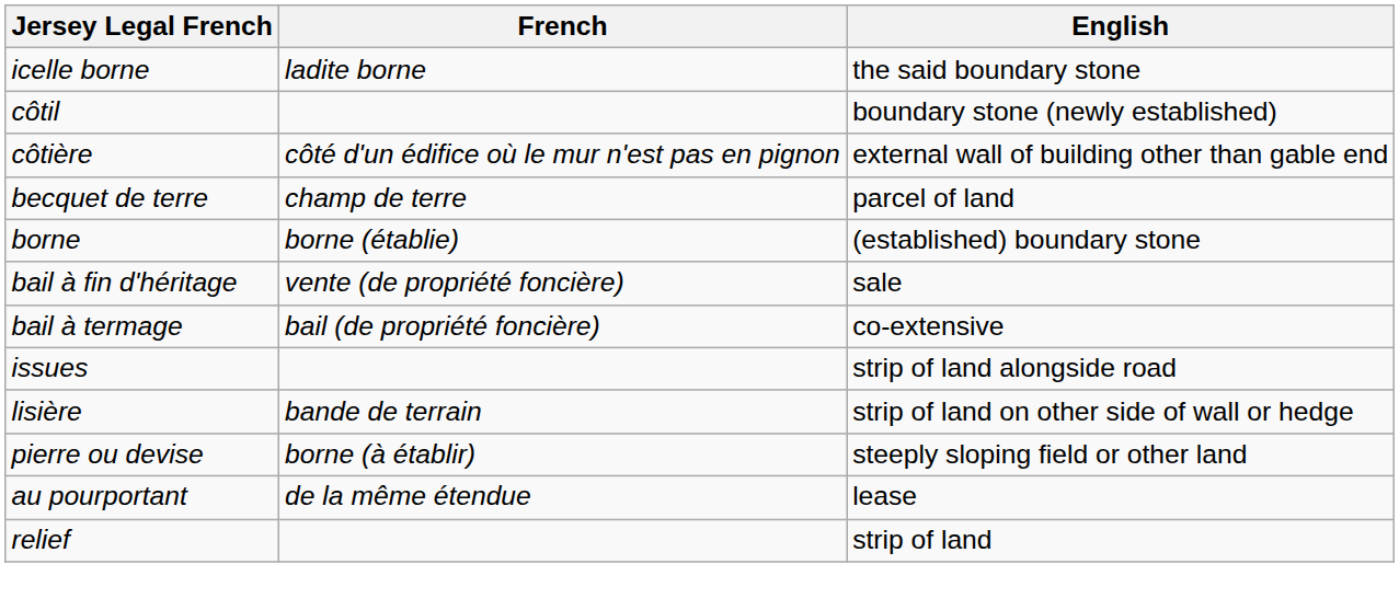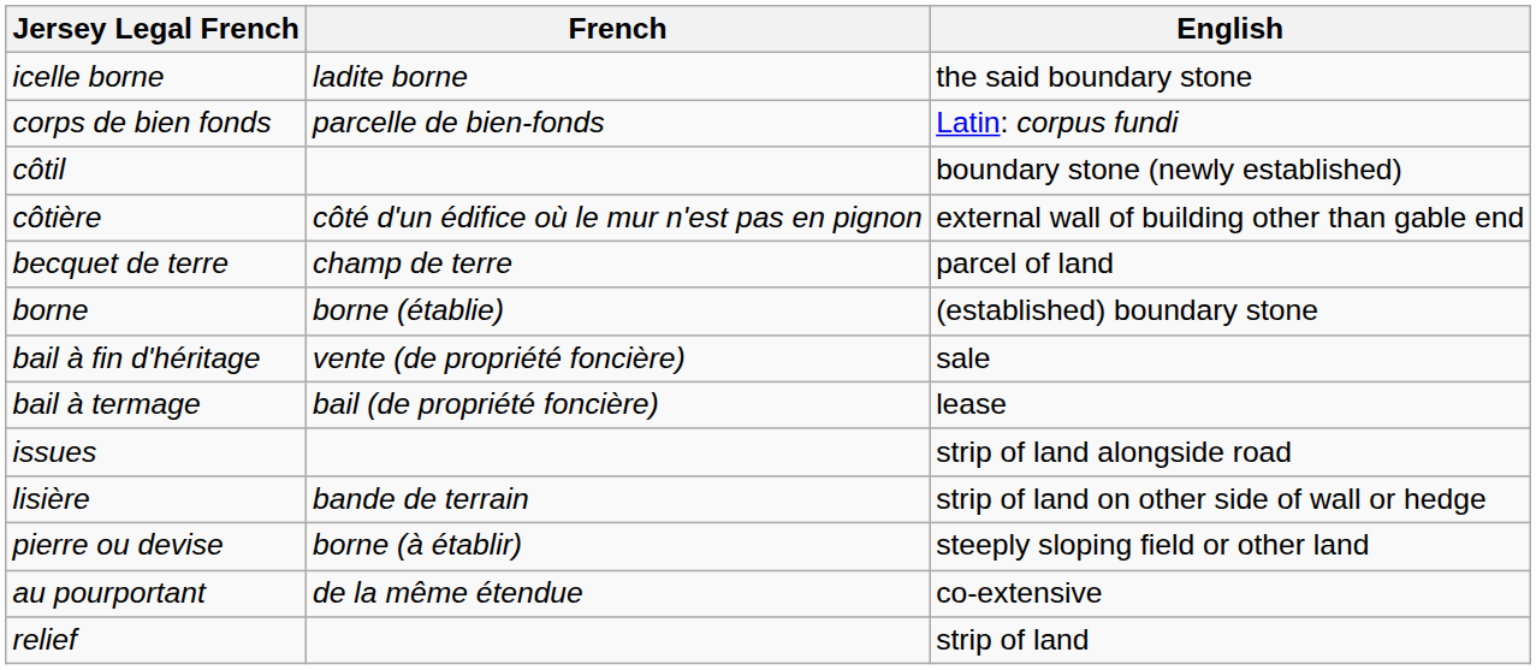 <table class="wikitable">
 <tr>
 <th>Jersey Legal French</th>
 <th>French</th>
 <th>English</th>
 </tr>
 <tr>
 <td><em>icelle borne</em></td>
 <td><em>ladite borne</em></td>
 <td>the said boundary stone</td>
+</tr>
+<tr>
+<td><em>corps de bien fonds</em></td>
+<td><em>parcelle de bien-fonds</em></td>
+<td><a href='#'>Latin</a>: <em>corpus fundi</em></td>
 </tr>
 <tr>
 <td><em>côtil</em></td>
 <td></td>
 <td>boundary stone (newly established)</td>
 </tr>
 <tr>
 <td><em>côtière</em></td>
 <td><em>côté d'un édifice où le mur n'est pas en pignon</em></td>
 <td>external wall of building other than gable end</td>
 </tr>
 <tr>
 <td><em>becquet de terre</em></td>
 <td><em>champ de terre</em></td>
 <td>parcel of land</td>
 </tr>
 <tr>
 <td><em>borne</em></td>
 <td><em>borne (établie)</em></td>
 <td>(established) boundary stone</td>
 </tr>
 <tr>
 <td><em>bail à fin d'héritage</em></td>
 <td><em>vente (de propriété foncière)</em></td>
 <td>sale</td>
 </tr>
 <tr>
 <td><em>bail à termage</em></td>
 <td><em>bail (de propriété foncière)</em></td>
-<td>co-extensive</td>
+<td>lease</td>
 </tr>
 <tr>
 <td><em>issues</em></td>
 <td></td>
 <td>strip of land alongside road</td>
 </tr>
 <tr>
 <td><em>lisière</em></td>
 <td><em>bande de terrain</em></td>
 <td>strip of land on other side of wall or hedge</td>
 </tr>
 <tr>
 <td><em>pierre ou devise</em></td>
 <td><em>borne (à établir)</em></td>
 <td>steeply sloping field or other land</td>
 </tr>
 <tr>
 <td><em>au pourportant</em></td>
 <td><em>de la même étendue </em></td>
-<td>lease</td>
+<td>co-extensive</td>
 </tr>
 <tr>
 <td><em>relief</em></td>
 <td></td>
 <td>strip of land</td>
 </tr>
 </table>
